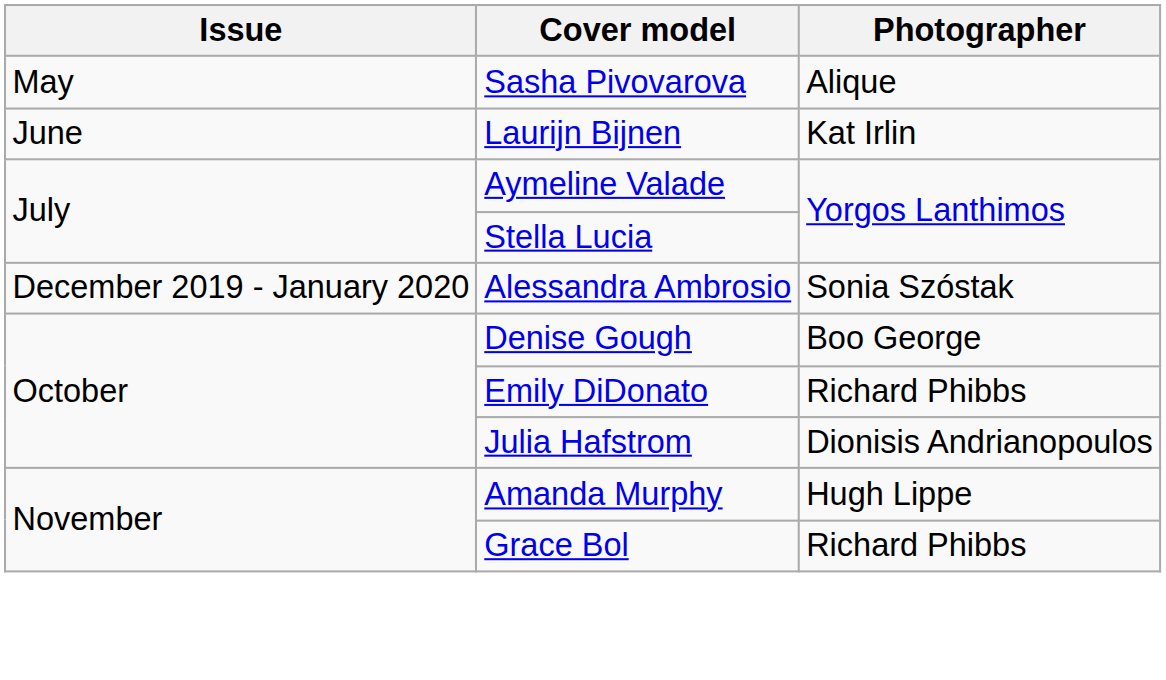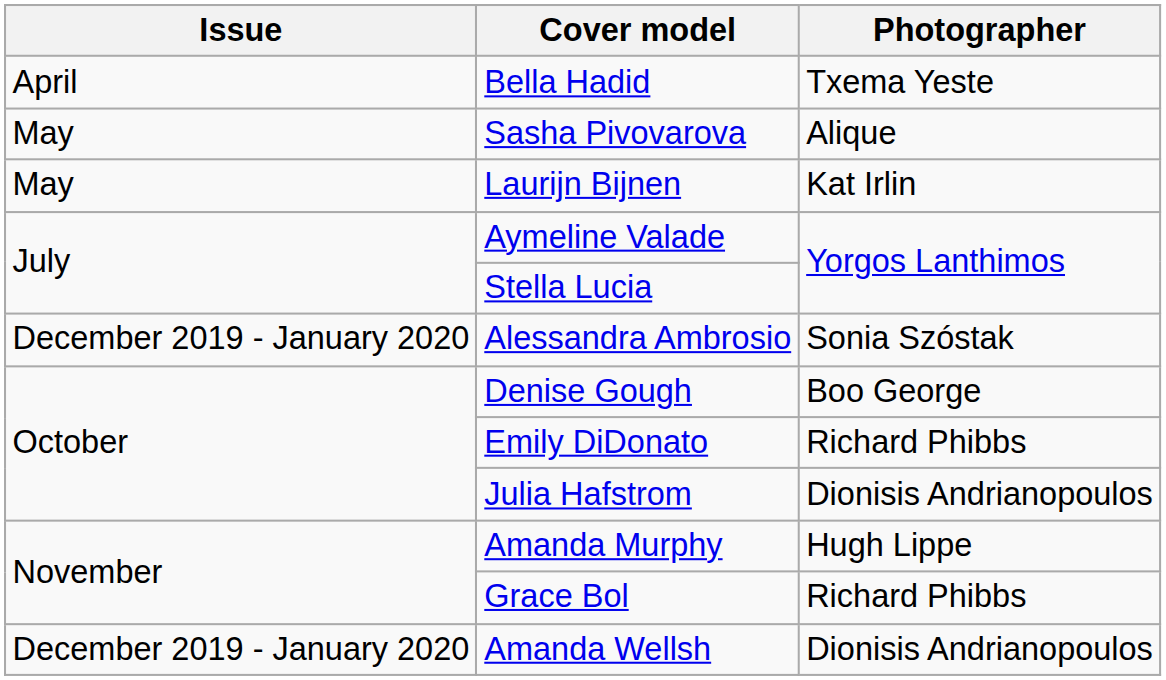 <table class="sortable wikitable">
 <tr>
 <th>Issue</th>
 <th>Cover model</th>
 <th>Photographer</th>
 </tr>
 <tr>
+<td>April</td>
+<td><a href='#'>Bella Hadid</a></td>
+<td>Txema Yeste</td>
+</tr>
+<tr>
 <td>May</td>
 <td><a href='#'>Sasha Pivovarova</a></td>
 <td>Alique</td>
 </tr>
 <tr>
-<td>June</td>
+<td>May</td>
 <td><a href='#'>Laurijn Bijnen</a></td>
 <td>Kat Irlin</td>
 </tr>
 <tr>
 <td rowspan=2>July</td>
 <td><a href='#'>Aymeline Valade</a></td>
 <td rowspan="2"><a href='#'>Yorgos Lanthimos</a></td>
 </tr>
 <tr>
 <td><a href='#'>Stella Lucia</a></td>
 </tr>
 <tr>
 <td>December 2019 - January 2020</td>
 <td><a href='#'>Alessandra Ambrosio</a></td>
 <td>Sonia Szóstak</td>
 </tr>
 <tr>
 <td rowspan=3>October</td>
 <td><a href='#'>Denise Gough</a></td>
 <td>Boo George</td>
 </tr>
 <tr>
 <td><a href='#'>Emily DiDonato</a></td>
 <td>Richard Phibbs</td>
 </tr>
 <tr>
 <td><a href='#'>Julia Hafstrom</a></td>
 <td>Dionisis Andrianopoulos</td>
 </tr>
 <tr>
 <td rowspan=2>November</td>
 <td><a href='#'>Amanda Murphy</a></td>
 <td>Hugh Lippe</td>
 </tr>
 <tr>
 <td><a href='#'>Grace Bol</a></td>
 <td>Richard Phibbs</td>
 </tr>
+<tr>
+<td>December 2019 - January 2020</td>
+<td><a href='#'>Amanda Wellsh</a></td>
+<td>Dionisis Andrianopoulos</td>
+</tr>
 </table>
